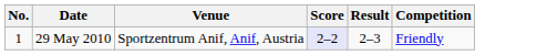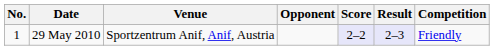 <table class="wikitable sortable">
 <tr>
 <th scope="col">No.</th>
 <th scope="col">Date</th>
 <th scope="col">Venue</th>
+<th scope="col">Opponent</th>
 <th scope="col">Score</th>
 <th scope="col">Result</th>
 <th scope="col">Competition</th>
 </tr>
 <tr>
 <td style="text-align:center">1</td>
 <td>29 May 2010</td>
 <td>Sportzentrum Anif, <a href='#'>Anif</a>, Austria</td>
+<td></td>
 <td style="background: lavender; text-align:center">2–2</td>
-<td style="text-align:center">2–3</td>
+<td style="background: lavender; text-align:center">2–3</td>
 <td><a href='#'>Friendly</a></td>
 </tr>
 </table>
